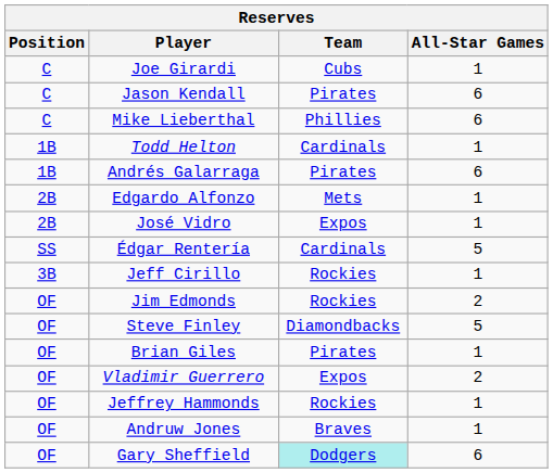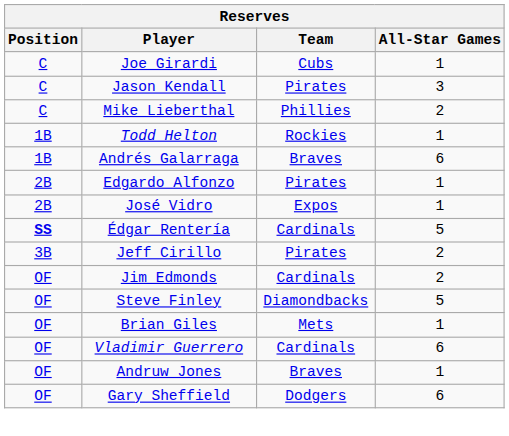 <table class="wikitable" style="font-size: 100%; text-align:center;">
 <tr>
 <th colspan="4">Reserves</th>
 </tr>
 <tr>
 <th>Position</th>
 <th width="150">Player</th>
 <th width="100">Team</th>
 <th>All-Star Games</th>
 </tr>
 <tr>
 <td><a href='#'>C</a></td>
 <td><a href='#'>Joe Girardi</a></td>
 <td><a href='#'>Cubs</a></td>
 <td>1</td>
 </tr>
 <tr>
 <td><a href='#'>C</a></td>
 <td><a href='#'>Jason Kendall</a></td>
 <td><a href='#'>Pirates</a></td>
-<td>6</td>
+<td>3</td>
 </tr>
 <tr>
 <td><a href='#'>C</a></td>
 <td><a href='#'>Mike Lieberthal</a></td>
 <td><a href='#'>Phillies</a></td>
-<td>6</td>
+<td>2</td>
 </tr>
 <tr>
 <td><a href='#'>1B</a></td>
 <td><em><a href='#'>Todd Helton</a></em></td>
-<td><a href='#'>Cardinals</a></td>
+<td><a href='#'>Rockies</a></td>
 <td>1</td>
 </tr>
 <tr>
 <td><a href='#'>1B</a></td>
 <td><a href='#'>Andrés Galarraga</a></td>
-<td><a href='#'>Pirates</a></td>
+<td><a href='#'>Braves</a></td>
 <td>6</td>
 </tr>
 <tr>
 <td><a href='#'>2B</a></td>
 <td><a href='#'>Edgardo Alfonzo</a></td>
-<td><a href='#'>Mets</a></td>
+<td><a href='#'>Pirates</a></td>
 <td>1</td>
 </tr>
 <tr>
 <td><a href='#'>2B</a></td>
 <td><a href='#'>José Vidro</a></td>
 <td><a href='#'>Expos</a></td>
 <td>1</td>
 </tr>
 <tr>
-<td><a href='#'>SS</a></td>
+<td><strong><a href='#'>SS</a></strong></td>
 <td><a href='#'>Édgar Rentería</a></td>
 <td><a href='#'>Cardinals</a></td>
 <td>5</td>
 </tr>
 <tr>
 <td><a href='#'>3B</a></td>
 <td><a href='#'>Jeff Cirillo</a></td>
-<td><a href='#'>Rockies</a></td>
-<td>1</td>
+<td><a href='#'>Pirates</a></td>
+<td>2</td>
 </tr>
 <tr>
 <td><a href='#'>OF</a></td>
 <td><a href='#'>Jim Edmonds</a></td>
-<td><a href='#'>Rockies</a></td>
+<td><a href='#'>Cardinals</a></td>
 <td>2</td>
 </tr>
 <tr>
 <td><a href='#'>OF</a></td>
 <td><a href='#'>Steve Finley</a></td>
 <td><a href='#'>Diamondbacks</a></td>
 <td>5</td>
 </tr>
 <tr>
 <td><a href='#'>OF</a></td>
 <td><a href='#'>Brian Giles</a></td>
-<td><a href='#'>Pirates</a></td>
+<td><a href='#'>Mets</a></td>
 <td>1</td>
 </tr>
 <tr>
 <td><a href='#'>OF</a></td>
 <td><em><a href='#'>Vladimir Guerrero</a></em></td>
-<td><a href='#'>Expos</a></td>
-<td>2</td>
-</tr>
-<tr>
-<td><a href='#'>OF</a></td>
-<td><a href='#'>Jeffrey Hammonds</a></td>
-<td><a href='#'>Rockies</a></td>
-<td>1</td>
+<td><a href='#'>Cardinals</a></td>
+<td>6</td>
 </tr>
 <tr>
 <td><a href='#'>OF</a></td>
 <td><a href='#'>Andruw Jones</a></td>
 <td><a href='#'>Braves</a></td>
 <td>1</td>
 </tr>
 <tr>
 <td><a href='#'>OF</a></td>
 <td><a href='#'>Gary Sheffield</a></td>
-<td style="background: paleturquoise;"><a href='#'>Dodgers</a></td>
+<td><a href='#'>Dodgers</a></td>
 <td>6</td>
 </tr>
 </table>
